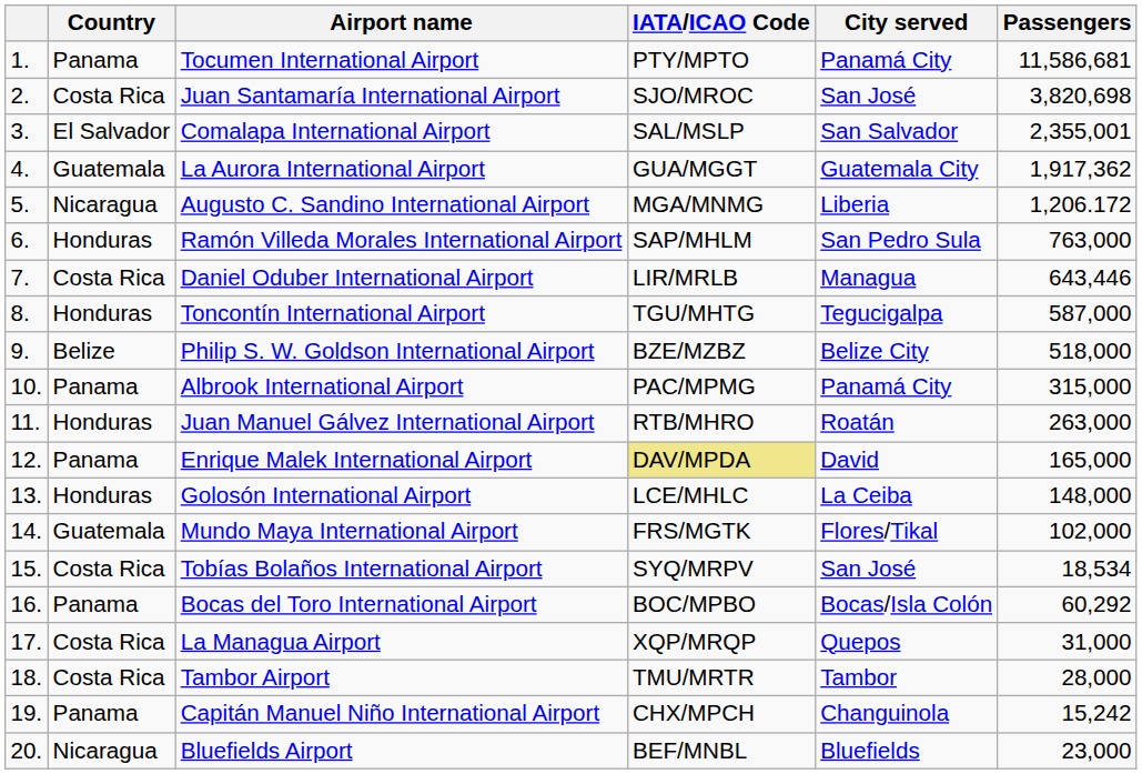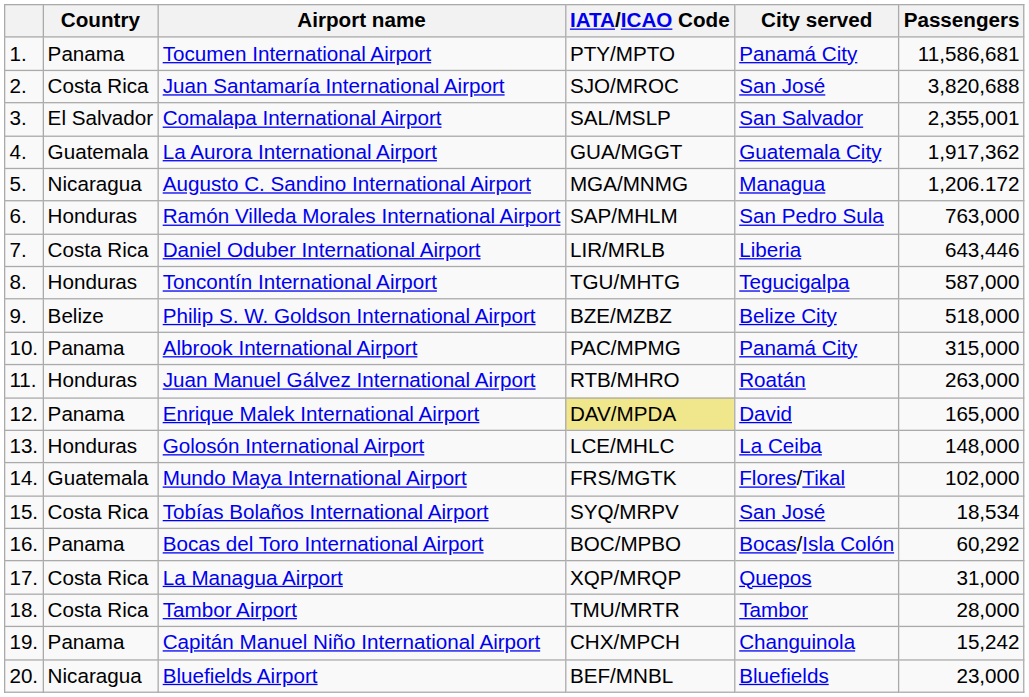 <table class="wikitable sortable">
 <tr>
 <th></th>
 <th>Country</th>
 <th>Airport name</th>
 <th><a href='#'>IATA</a>/<a href='#'>ICAO</a> Code</th>
 <th>City served</th>
 <th>Passengers</th>
 </tr>
 <tr>
 <td>1.</td>
 <td>Panama</td>
 <td><a href='#'>Tocumen International Airport</a></td>
 <td>PTY/MPTO</td>
 <td><a href='#'>Panamá City</a></td>
 <td align=right>11,586,681</td>
 </tr>
 <tr>
 <td>2.</td>
 <td>Costa Rica</td>
 <td><a href='#'>Juan Santamaría International Airport</a></td>
 <td>SJO/MROC</td>
 <td><a href='#'>San José</a></td>
-<td align=right>3,820,698</td>
+<td align=right>3,820,688</td>
 </tr>
 <tr>
 <td>3.</td>
 <td>El Salvador</td>
 <td><a href='#'>Comalapa International Airport</a></td>
 <td>SAL/MSLP</td>
 <td><a href='#'>San Salvador</a></td>
 <td align=right>2,355,001</td>
 </tr>
 <tr>
 <td>4.</td>
 <td>Guatemala</td>
 <td><a href='#'>La Aurora International Airport</a></td>
 <td>GUA/MGGT</td>
 <td><a href='#'>Guatemala City</a></td>
 <td align=right>1,917,362</td>
 </tr>
 <tr>
 <td>5.</td>
 <td>Nicaragua</td>
 <td><a href='#'>Augusto C. Sandino International Airport</a></td>
 <td>MGA/MNMG</td>
-<td><a href='#'>Liberia</a></td>
+<td><a href='#'>Managua</a></td>
 <td align=right>1,206.172</td>
 </tr>
 <tr>
 <td>6.</td>
 <td>Honduras</td>
 <td><a href='#'>Ramón Villeda Morales International Airport</a></td>
 <td>SAP/MHLM</td>
 <td><a href='#'>San Pedro Sula</a></td>
 <td align=right>763,000</td>
 </tr>
 <tr>
 <td>7.</td>
 <td>Costa Rica</td>
 <td><a href='#'>Daniel Oduber International Airport</a></td>
 <td>LIR/MRLB</td>
-<td><a href='#'>Managua</a></td>
+<td><a href='#'>Liberia</a></td>
 <td align=right>643,446</td>
 </tr>
 <tr>
 <td>8.</td>
 <td>Honduras</td>
 <td><a href='#'>Toncontín International Airport</a></td>
 <td>TGU/MHTG</td>
 <td><a href='#'>Tegucigalpa</a></td>
 <td align=right>587,000</td>
 </tr>
 <tr>
 <td>9.</td>
 <td>Belize</td>
 <td><a href='#'>Philip S. W. Goldson International Airport</a></td>
 <td>BZE/MZBZ</td>
 <td><a href='#'>Belize City</a></td>
 <td align=right>518,000</td>
 </tr>
 <tr>
 <td>10.</td>
 <td>Panama</td>
 <td><a href='#'>Albrook International Airport</a></td>
 <td>PAC/MPMG</td>
 <td><a href='#'>Panamá City</a></td>
 <td align=right>315,000</td>
 </tr>
 <tr>
 <td>11.</td>
 <td>Honduras</td>
 <td><a href='#'>Juan Manuel Gálvez International Airport</a></td>
 <td>RTB/MHRO</td>
 <td><a href='#'>Roatán</a></td>
 <td align=right>263,000</td>
 </tr>
 <tr>
 <td>12.</td>
 <td>Panama</td>
 <td><a href='#'>Enrique Malek International Airport</a></td>
 <td style="background: khaki;">DAV/MPDA</td>
 <td><a href='#'>David</a></td>
 <td align=right>165,000</td>
 </tr>
 <tr>
 <td>13.</td>
 <td>Honduras</td>
 <td><a href='#'>Golosón International Airport</a></td>
 <td>LCE/MHLC</td>
 <td><a href='#'>La Ceiba</a></td>
 <td align=right>148,000</td>
 </tr>
 <tr>
 <td>14.</td>
 <td>Guatemala</td>
 <td><a href='#'>Mundo Maya International Airport</a></td>
 <td>FRS/MGTK</td>
 <td><a href='#'>Flores</a>/<a href='#'>Tikal</a></td>
 <td align=right>102,000</td>
 </tr>
 <tr>
 <td>15.</td>
 <td>Costa Rica</td>
 <td><a href='#'>Tobías Bolaños International Airport</a></td>
 <td>SYQ/MRPV</td>
 <td><a href='#'>San José</a></td>
 <td align=right>18,534</td>
 </tr>
 <tr>
 <td>16.</td>
 <td>Panama</td>
 <td><a href='#'>Bocas del Toro International Airport</a></td>
 <td>BOC/MPBO</td>
 <td><a href='#'>Bocas</a>/<a href='#'>Isla Colón</a></td>
 <td align=right>60,292</td>
 </tr>
 <tr>
 <td>17.</td>
 <td>Costa Rica</td>
 <td><a href='#'>La Managua Airport</a></td>
 <td>XQP/MRQP</td>
 <td><a href='#'>Quepos</a></td>
 <td align=right>31,000</td>
 </tr>
 <tr>
 <td>18.</td>
 <td>Costa Rica</td>
 <td><a href='#'>Tambor Airport</a></td>
 <td>TMU/MRTR</td>
 <td><a href='#'>Tambor</a></td>
 <td align=right>28,000</td>
 </tr>
 <tr>
 <td>19.</td>
 <td>Panama</td>
 <td><a href='#'>Capitán Manuel Niño International Airport</a></td>
 <td>CHX/MPCH</td>
 <td><a href='#'>Changuinola</a></td>
 <td align=right>15,242</td>
 </tr>
 <tr>
 <td>20.</td>
 <td>Nicaragua</td>
 <td><a href='#'>Bluefields Airport</a></td>
 <td>BEF/MNBL</td>
 <td><a href='#'>Bluefields</a></td>
 <td align=right>23,000</td>
 </tr>
 </table>
